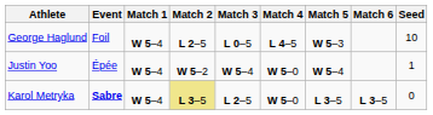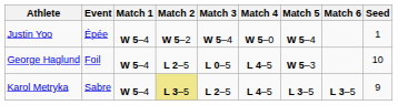 <table class="wikitable" border="1" style="font-size:90%">
 <tr>
 <th>Athlete</th>
 <th>Event</th>
 <th>Match 1</th>
 <th>Match 2</th>
 <th>Match 3</th>
 <th>Match 4</th>
 <th>Match 5</th>
 <th>Match 6</th>
 <th>Seed</th>
 </tr>
 <tr align=center>
+<td align=left><a href='#'>Justin Yoo</a></td>
+<td align=left><a href='#'>Épée</a></td>
+<td><br><strong>W</strong> <strong>5</strong>–4</td>
+<td><br><strong>W</strong> <strong>5</strong>–2</td>
+<td><br><strong>W</strong> <strong>5</strong>–4</td>
+<td><br><strong>W</strong> <strong>5</strong>–0</td>
+<td><br><strong>W</strong> <strong>5</strong>–4</td>
+<td></td>
+<td>1</td>
+</tr>
+<tr align=center>
 <td align=left><a href='#'>George Haglund</a></td>
 <td align=left><a href='#'>Foil</a></td>
 <td><br><strong>W</strong> <strong>5</strong>–4</td>
 <td><br><strong>L</strong> <strong>2</strong>–5</td>
 <td><br><strong>L</strong> <strong>0</strong>–5</td>
 <td><br><strong>L</strong> <strong>4</strong>–5</td>
 <td><br><strong>W</strong> <strong>5</strong>–3</td>
 <td></td>
 <td>10</td>
 </tr>
 <tr align=center>
-<td align=left><a href='#'>Justin Yoo</a></td>
-<td align=left><a href='#'>Épée</a></td>
-<td><br><strong>W</strong> <strong>5</strong>–4</td>
-<td><br><strong>W</strong> <strong>5</strong>–2</td>
-<td><br><strong>W</strong> <strong>5</strong>–4</td>
-<td><br><strong>W</strong> <strong>5</strong>–0</td>
-<td><br><strong>W</strong> <strong>5</strong>–4</td>
-<td></td>
-<td>1</td>
-</tr>
-<tr align=center>
 <td align=left><a href='#'>Karol Metryka</a></td>
-<td align=left><strong><a href='#'>Sabre</a></strong></td>
+<td align=left><a href='#'>Sabre</a></td>
 <td><br><strong>W</strong> <strong>5</strong>–4</td>
 <td style="background: khaki;"><br><strong>L</strong> <strong>3</strong>–5</td>
 <td><br><strong>L</strong> <strong>2</strong>–5</td>
-<td><br><strong>W</strong> <strong>5</strong>–0</td>
+<td><br><strong>L</strong> <strong>4</strong>–5</td>
 <td><br><strong>L</strong> <strong>3</strong>–5</td>
 <td><br><strong>L</strong> <strong>3</strong>–5</td>
-<td>0</td>
+<td>9</td>
 </tr>
 </table>
